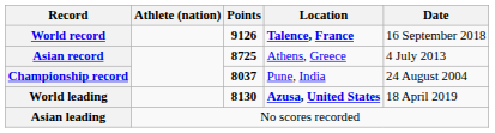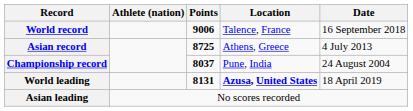 <table class="wikitable">
 <tr>
 <th scope="col">Record</th>
 <th scope="col">Athlete (nation)</th>
 <th scope="col">Points</th>
 <th scope="col">Location</th>
 <th scope="col">Date</th>
 </tr>
 <tr>
 <th scope="row"><a href='#'>World record</a></th>
 <td></td>
-<td align="center"><strong>9126</strong></td>
-<td><strong><a href='#'>Talence</a>, <a href='#'>France</a></strong></td>
+<td align="center"><strong>9006</strong></td>
+<td><a href='#'>Talence</a>, <a href='#'>France</a></td>
 <td>16 September 2018</td>
 </tr>
 <tr>
 <th scope="row"><a href='#'>Asian record</a></th>
 <td rowspan="2"></td>
 <td align="center"><strong>8725</strong></td>
 <td><a href='#'>Athens</a>, <a href='#'>Greece</a></td>
 <td>4 July 2013</td>
 </tr>
 <tr>
 <th><a href='#'>Championship record</a></th>
 <td align="center"><strong>8037</strong></td>
 <td><a href='#'>Pune</a>, <a href='#'>India</a></td>
 <td>24 August 2004</td>
 </tr>
 <tr>
 <th scope="row">World leading</th>
 <td></td>
-<td align="center"><strong>8130</strong></td>
+<td align="center"><strong>8131</strong></td>
 <td><strong><a href='#'>Azusa</a>, <a href='#'>United States</a></strong></td>
 <td>18 April 2019</td>
 </tr>
 <tr>
 <th scope="row">Asian leading</th>
 <td colspan="4" align="center">No scores recorded</td>
 </tr>
 </table>
